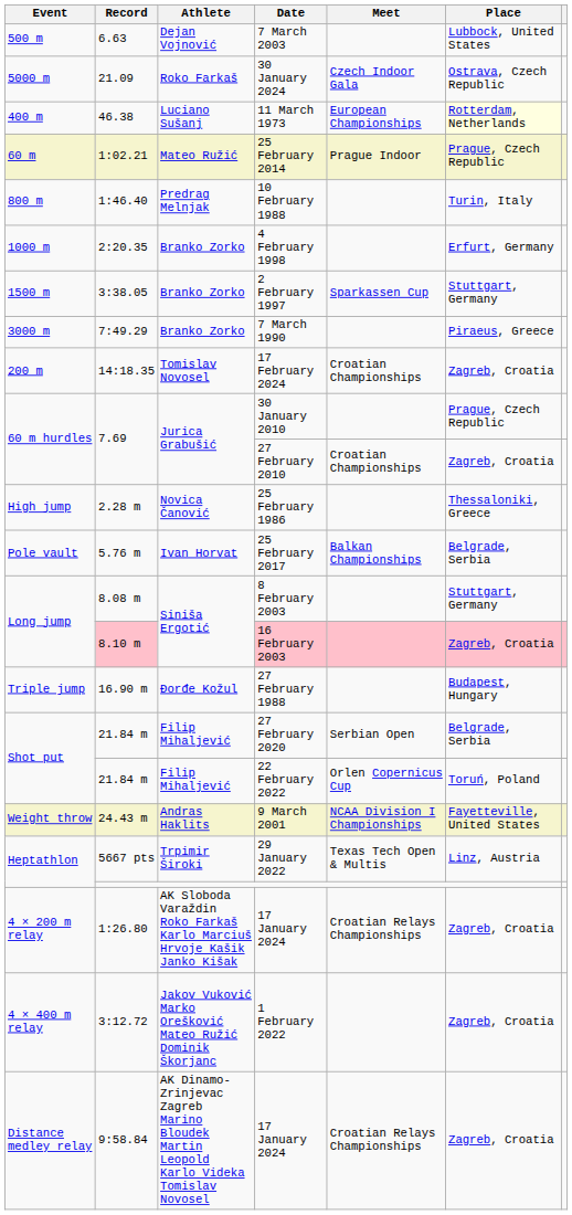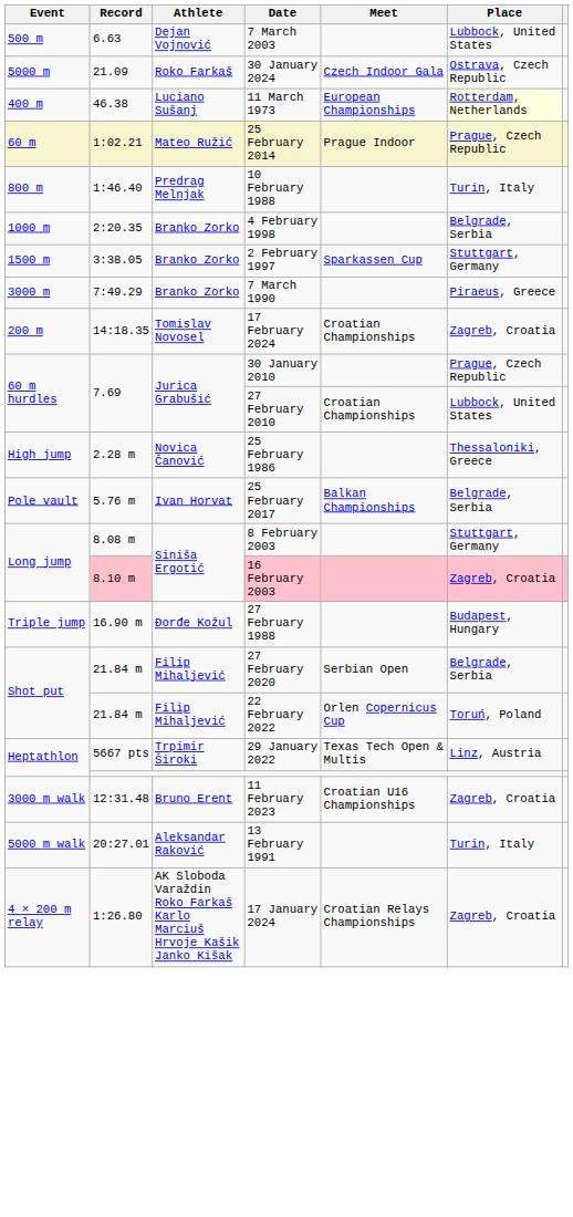 <table class="wikitable" style="font-size:95%; width: 95%;">
 <tr>
 <th>Event</th>
 <th>Record</th>
 <th>Athlete</th>
 <th>Date</th>
 <th>Meet</th>
 <th>Place</th>
 <th></th>
 </tr>
 <tr>
 <td><a href='#'>500 m</a></td>
 <td>6.63</td>
 <td><a href='#'>Dejan Vojnović</a></td>
 <td>7 March 2003</td>
 <td></td>
 <td><a href='#'>Lubbock</a>, United States</td>
 <td></td>
 </tr>
 <tr>
 <td><a href='#'>5000 m</a></td>
 <td>21.09</td>
 <td><a href='#'>Roko Farkaš</a></td>
 <td>30 January 2024</td>
 <td><a href='#'>Czech Indoor Gala</a></td>
 <td><a href='#'>Ostrava</a>, Czech Republic</td>
 <td></td>
 </tr>
 <tr>
 <td><a href='#'>400 m</a></td>
 <td>46.38</td>
 <td><a href='#'>Luciano Sušanj</a></td>
 <td>11 March 1973</td>
 <td><a href='#'>European Championships</a></td>
 <td style="background: lightyellow;"><a href='#'>Rotterdam</a>, Netherlands</td>
 <td></td>
 </tr>
 <tr style="background:#f6F5CE;">
 <td><a href='#'>60 m</a></td>
 <td>1:02.21</td>
 <td><a href='#'>Mateo Ružić</a></td>
 <td>25 February 2014</td>
 <td>Prague Indoor</td>
 <td><a href='#'>Prague</a>, Czech Republic</td>
 <td></td>
 </tr>
 <tr>
 <td><a href='#'>800 m</a></td>
 <td>1:46.40</td>
 <td><a href='#'>Predrag Melnjak</a></td>
 <td>10 February 1988</td>
 <td></td>
 <td><a href='#'>Turin</a>, Italy</td>
 <td></td>
 </tr>
 <tr>
 <td><a href='#'>1000 m</a></td>
 <td>2:20.35</td>
 <td><a href='#'>Branko Zorko</a></td>
 <td>4 February 1998</td>
 <td></td>
-<td><a href='#'>Erfurt</a>, Germany</td>
+<td><a href='#'>Belgrade</a>, Serbia</td>
 <td></td>
 </tr>
 <tr>
 <td><a href='#'>1500 m</a></td>
 <td>3:38.05</td>
 <td><a href='#'>Branko Zorko</a></td>
 <td>2 February 1997</td>
 <td><a href='#'>Sparkassen Cup</a></td>
 <td><a href='#'>Stuttgart</a>, Germany</td>
 <td></td>
 </tr>
 <tr>
 <td><a href='#'>3000 m</a></td>
 <td>7:49.29</td>
 <td><a href='#'>Branko Zorko</a></td>
 <td>7 March 1990</td>
 <td></td>
 <td><a href='#'>Piraeus</a>, Greece</td>
 <td></td>
 </tr>
 <tr>
 <td><a href='#'>200 m</a></td>
 <td>14:18.35</td>
 <td><a href='#'>Tomislav Novosel</a></td>
 <td>17 February 2024</td>
 <td>Croatian Championships</td>
 <td><a href='#'>Zagreb</a>, Croatia</td>
 <td></td>
 </tr>
 <tr>
 <td rowspan=2><a href='#'>60 m hurdles</a></td>
 <td rowspan=2>7.69</td>
 <td rowspan=2><a href='#'>Jurica Grabušić</a></td>
 <td>30 January 2010</td>
 <td></td>
 <td><a href='#'>Prague</a>, Czech Republic</td>
 <td></td>
 </tr>
 <tr>
 <td>27 February 2010</td>
 <td>Croatian Championships</td>
-<td><a href='#'>Zagreb</a>, Croatia</td>
+<td><a href='#'>Lubbock</a>, United States</td>
 <td></td>
 </tr>
 <tr>
 <td><a href='#'>High jump</a></td>
 <td>2.28 m</td>
 <td><a href='#'>Novica Čanović</a></td>
 <td>25 February 1986</td>
 <td></td>
 <td><a href='#'>Thessaloniki</a>, Greece</td>
 <td></td>
 </tr>
 <tr>
 <td><a href='#'>Pole vault</a></td>
 <td>5.76 m</td>
 <td><a href='#'>Ivan Horvat</a></td>
 <td>25 February 2017</td>
 <td><a href='#'>Balkan Championships</a></td>
 <td><a href='#'>Belgrade</a>, Serbia</td>
 <td></td>
 </tr>
 <tr>
 <td rowspan=2><a href='#'>Long jump</a></td>
 <td>8.08 m</td>
 <td rowspan=2><a href='#'>Siniša Ergotić</a></td>
 <td>8 February 2003</td>
 <td></td>
 <td><a href='#'>Stuttgart</a>, Germany</td>
 <td></td>
 </tr>
 <tr style="background:pink">
 <td>8.10 m</td>
 <td>16 February 2003</td>
 <td></td>
 <td><a href='#'>Zagreb</a>, Croatia</td>
 <td></td>
 </tr>
 <tr>
 <td><a href='#'>Triple jump</a></td>
 <td>16.90 m</td>
 <td><a href='#'>Đorđe Kožul</a></td>
 <td>27 February 1988</td>
 <td></td>
 <td><a href='#'>Budapest</a>, Hungary</td>
 <td></td>
 </tr>
 <tr>
 <td rowspan=2><a href='#'>Shot put</a></td>
 <td>21.84 m</td>
 <td><a href='#'>Filip Mihaljević</a></td>
 <td>27 February 2020</td>
 <td>Serbian Open</td>
 <td><a href='#'>Belgrade</a>, Serbia</td>
 <td></td>
 </tr>
 <tr>
 <td>21.84 m</td>
 <td><a href='#'>Filip Mihaljević</a></td>
 <td>22 February 2022</td>
 <td>Orlen <a href='#'>Copernicus Cup</a></td>
 <td><a href='#'>Toruń</a>, Poland</td>
 <td></td>
 </tr>
-<tr style="background:#f6F5CE;">
-<td><a href='#'>Weight throw</a></td>
-<td>24.43 m</td>
-<td><a href='#'>Andras Haklits</a></td>
-<td>9 March 2001</td>
-<td><a href='#'>NCAA Division I Championships</a></td>
-<td><a href='#'>Fayetteville</a>, United States</td>
-<td></td>
-</tr>
 <tr>
 <td rowspan=2><a href='#'>Heptathlon</a></td>
 <td>5667 pts</td>
 <td><a href='#'>Trpimir Široki</a></td>
 <td>29 January 2022</td>
 <td>Texas Tech Open & Multis</td>
 <td><a href='#'>Linz</a>, Austria</td>
 <td></td>
 </tr>
 <tr>
 <td colspan=5></td>
 <td></td>
 </tr>
 <tr>
+<td><a href='#'>3000 m walk</a></td>
+<td>12:31.48</td>
+<td><a href='#'>Bruno Erent</a></td>
+<td>11 February 2023</td>
+<td>Croatian U16 Championships</td>
+<td><a href='#'>Zagreb</a>, Croatia</td>
+<td></td>
+</tr>
+<tr>
+<td><a href='#'>5000 m walk</a></td>
+<td>20:27.01</td>
+<td><a href='#'>Aleksandar Raković</a></td>
+<td>13 February 1991</td>
+<td></td>
+<td><a href='#'>Turin</a>, Italy</td>
+<td></td>
+</tr>
+<tr>
 <td><a href='#'>4 × 200 m relay</a></td>
 <td>1:26.80</td>
 <td>AK Sloboda Varaždin<br><a href='#'>Roko Farkaš</a><br><a href='#'>Karlo Marciuš</a><br><a href='#'>Hrvoje Kašik</a><br><a href='#'>Janko Kišak</a></td>
 <td>17 January 2024</td>
 <td>Croatian Relays Championships</td>
 <td><a href='#'>Zagreb</a>, Croatia</td>
 <td></td>
 </tr>
-<tr>
-<td><a href='#'>4 × 400 m relay</a></td>
-<td>3:12.72</td>
-<td><br><a href='#'>Jakov Vuković</a><br><a href='#'>Marko Orešković</a><br><a href='#'>Mateo Ružić</a><br><a href='#'>Dominik Škorjanc</a></td>
-<td>1 February 2022</td>
-<td></td>
-<td><a href='#'>Zagreb</a>, Croatia</td>
-<td></td>
-</tr>
-<tr>
-<td><a href='#'>Distance medley relay</a></td>
-<td>9:58.84</td>
-<td>AK Dinamo-Zrinjevac Zagreb<br><a href='#'>Marino Bloudek</a><br><a href='#'>Martin Leopold</a><br><a href='#'>Karlo Videka</a><br><a href='#'>Tomislav Novosel</a></td>
-<td>17 January 2024</td>
-<td>Croatian Relays Championships</td>
-<td><a href='#'>Zagreb</a>, Croatia</td>
-<td></td>
-</tr>
 </table>
